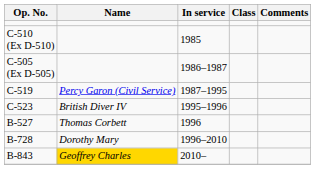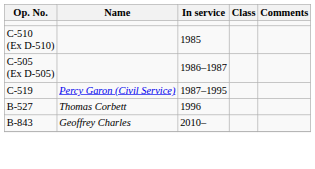 <table class="wikitable">
 <tr>
 <th>Op. No.</th>
 <th>Name</th>
 <th>In service</th>
 <th>Class</th>
 <th>Comments</th>
 </tr>
 <tr>
 <td></td>
 <td></td>
 <td></td>
 <td></td>
 <td></td>
 </tr>
 <tr>
 <td>C-510<br>(Ex D-510)</td>
 <td></td>
 <td>1985</td>
 <td></td>
 <td></td>
 </tr>
 <tr>
 <td>C-505<br>(Ex D-505)</td>
 <td></td>
 <td>1986–1987</td>
 <td></td>
 <td></td>
 </tr>
 <tr>
 <td>C-519</td>
 <td><a href='#'><em>Percy Garon (Civil Service)</em></a></td>
 <td>1987–1995</td>
 <td></td>
 <td></td>
 </tr>
 <tr>
-<td>C-523</td>
-<td><em>British Diver IV</em></td>
-<td>1995–1996</td>
-<td></td>
-<td></td>
-</tr>
-<tr>
 <td>B-527</td>
 <td><em>Thomas Corbett</em></td>
 <td>1996</td>
 <td></td>
 <td></td>
 </tr>
 <tr>
-<td>B-728</td>
-<td><em>Dorothy Mary</em></td>
-<td>1996–2010</td>
-<td></td>
-<td></td>
-</tr>
-<tr>
 <td>B-843</td>
-<td style="background: gold;"><em>Geoffrey Charles</em></td>
+<td><em>Geoffrey Charles</em></td>
 <td>2010–</td>
 <td></td>
 <td></td>
 </tr>
 <tr>
 </tr>
 </table>
